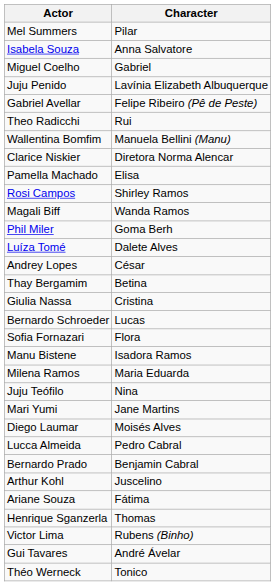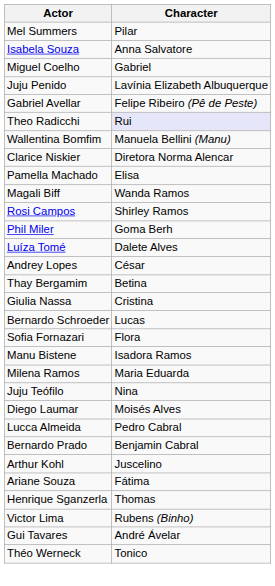 <table class="wikitable">
 <tr>
 <th>Actor</th>
 <th>Character</th>
 </tr>
 <tr>
 <td>Mel Summers</td>
 <td>Pilar</td>
 </tr>
 <tr>
 <td><a href='#'>Isabela Souza</a></td>
 <td>Anna Salvatore</td>
 </tr>
 <tr>
 <td>Miguel Coelho</td>
 <td>Gabriel</td>
 </tr>
 <tr>
 <td>Juju Penido</td>
 <td>Lavínia Elizabeth Albuquerque</td>
 </tr>
 <tr>
 <td>Gabriel Avellar</td>
 <td>Felipe Ribeiro <em>(Pê de Peste)</em></td>
 </tr>
 <tr>
 <td>Theo Radicchi</td>
-<td>Rui</td>
+<td style="background: lavender;">Rui</td>
 </tr>
 <tr>
 <td>Wallentina Bomfim</td>
 <td>Manuela Bellini <em>(Manu)</em></td>
 </tr>
 <tr>
 <td>Clarice Niskier</td>
 <td>Diretora Norma Alencar</td>
 </tr>
 <tr>
 <td>Pamella Machado</td>
 <td>Elisa</td>
 </tr>
 <tr>
+<td>Magali Biff</td>
+<td>Wanda Ramos</td>
+</tr>
+<tr>
 <td><a href='#'>Rosi Campos</a></td>
 <td>Shirley Ramos</td>
-</tr>
-<tr>
-<td>Magali Biff</td>
-<td>Wanda Ramos</td>
 </tr>
 <tr>
 <td><a href='#'>Phil Miler</a></td>
 <td>Goma Berh</td>
 </tr>
 <tr>
 <td><a href='#'>Luíza Tomé</a></td>
 <td>Dalete Alves</td>
 </tr>
 <tr>
 <td>Andrey Lopes</td>
 <td>César</td>
 </tr>
 <tr>
 <td>Thay Bergamim</td>
 <td>Betina</td>
 </tr>
 <tr>
 <td>Giulia Nassa</td>
 <td>Cristina</td>
 </tr>
 <tr>
 <td>Bernardo Schroeder</td>
 <td>Lucas</td>
 </tr>
 <tr>
 <td>Sofia Fornazari</td>
 <td>Flora</td>
 </tr>
 <tr>
 <td>Manu Bistene</td>
 <td>Isadora Ramos</td>
 </tr>
 <tr>
 <td>Milena Ramos</td>
 <td>Maria Eduarda</td>
 </tr>
 <tr>
 <td>Juju Teófilo</td>
 <td>Nina</td>
 </tr>
 <tr>
-<td>Mari Yumi</td>
-<td>Jane Martins</td>
-</tr>
-<tr>
 <td>Diego Laumar</td>
 <td>Moisés Alves</td>
 </tr>
 <tr>
 <td>Lucca Almeida</td>
 <td>Pedro Cabral</td>
 </tr>
 <tr>
 <td>Bernardo Prado</td>
 <td>Benjamin Cabral</td>
 </tr>
 <tr>
 <td>Arthur Kohl</td>
 <td>Juscelino</td>
 </tr>
 <tr>
 <td>Ariane Souza</td>
 <td>Fátima</td>
 </tr>
 <tr>
 <td>Henrique Sganzerla</td>
 <td>Thomas</td>
 </tr>
 <tr>
 <td>Victor Lima</td>
 <td>Rubens <em>(Binho)</em></td>
 </tr>
 <tr>
 <td>Gui Tavares</td>
 <td>André Ávelar</td>
 </tr>
 <tr>
 <td>Théo Werneck</td>
 <td>Tonico</td>
 </tr>
 </table>
